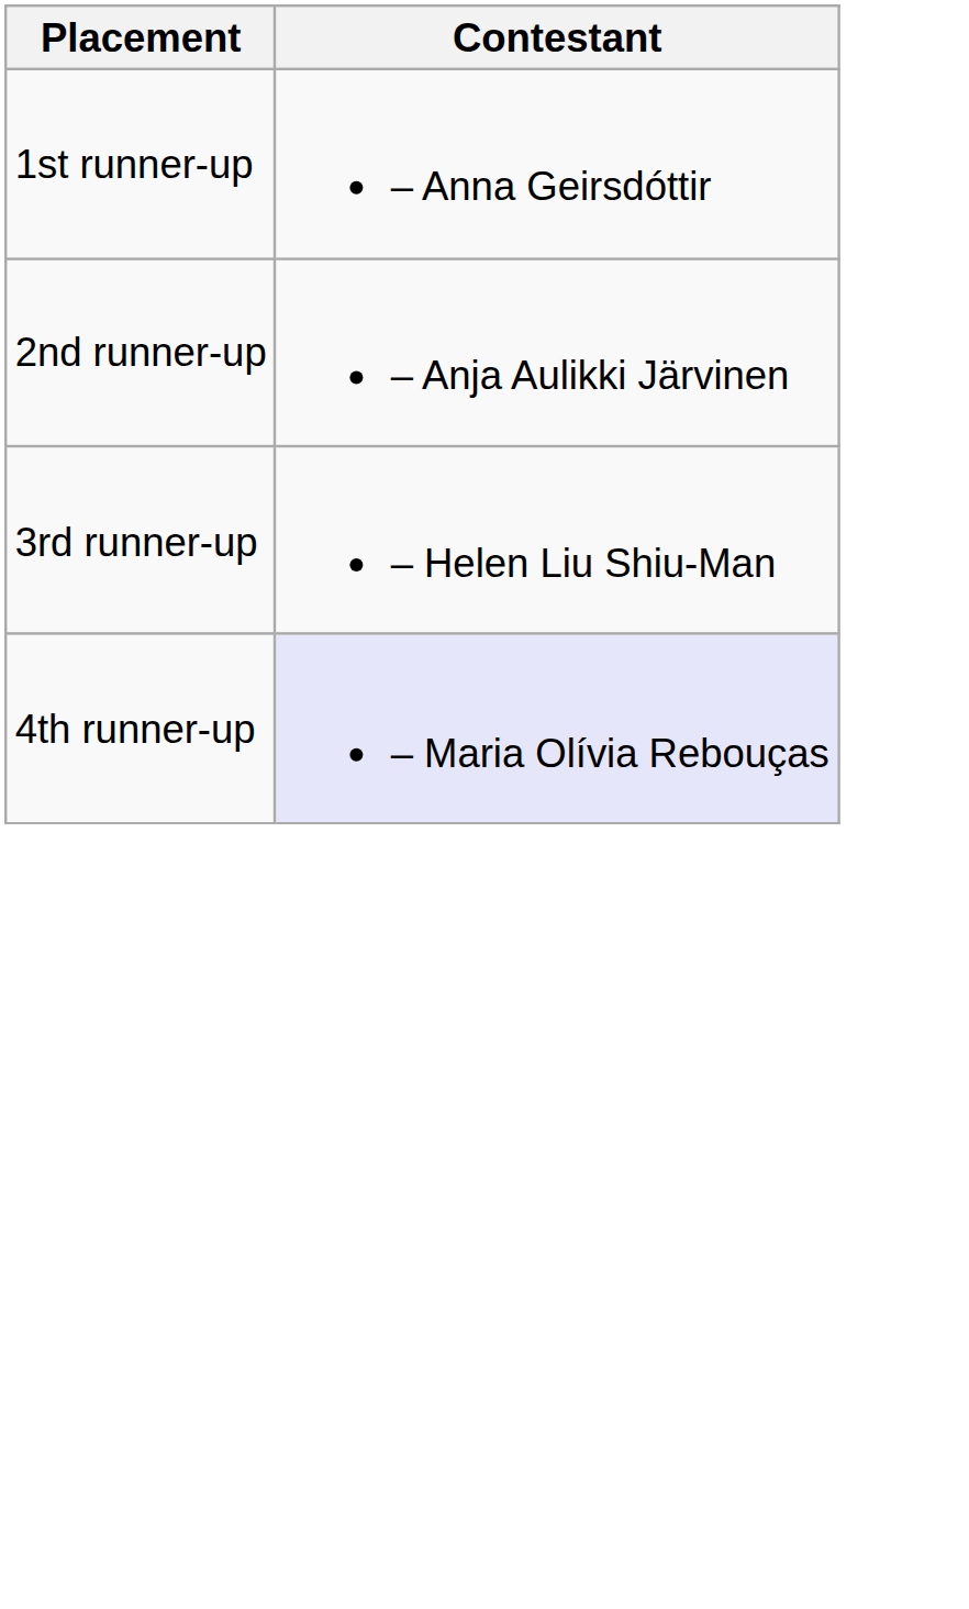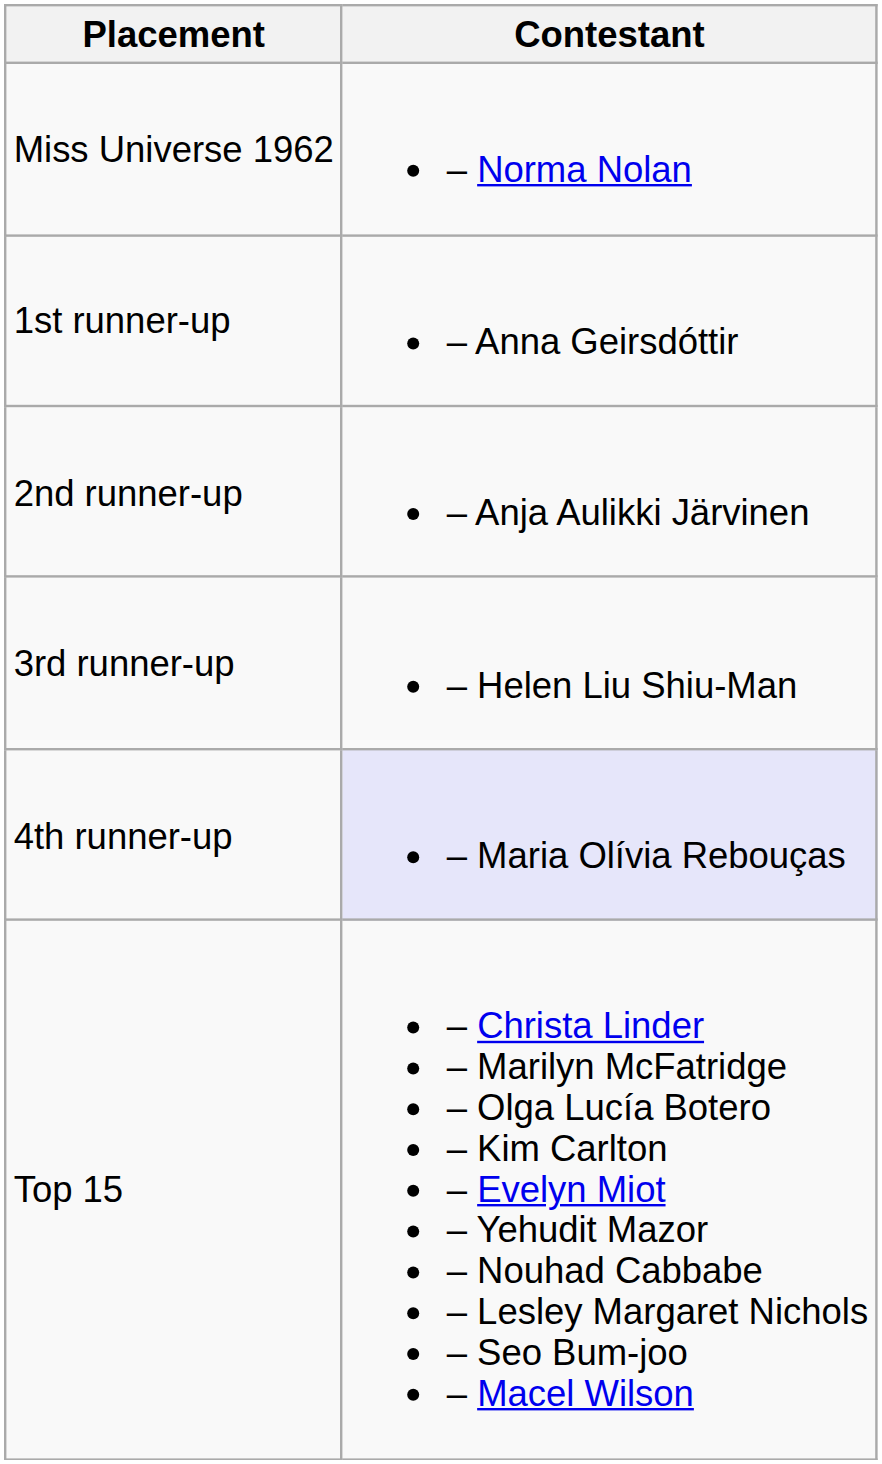 <table class="wikitable sortable" style="font-size:95%;">
 <tr>
 <th>Placement</th>
 <th>Contestant</th>
+</tr>
+<tr>
+<td>Miss Universe 1962</td>
+<td><br><ul><li> – <a href='#'>Norma Nolan</a><strong></strong></li></ul></td>
 </tr>
 <tr>
 <td>1st runner-up</td>
 <td><br><ul><li> – Anna Geirsdóttir<strong></strong></li></ul></td>
 </tr>
 <tr>
 <td>2nd runner-up</td>
 <td><br><ul><li> – Anja Aulikki Järvinen<strong></strong></li></ul></td>
 </tr>
 <tr>
 <td>3rd runner-up</td>
 <td><br><ul><li> – Helen Liu Shiu-Man<strong></strong></li></ul></td>
 </tr>
 <tr>
 <td>4th runner-up</td>
 <td style="background: lavender;"><br><ul><li> – Maria Olívia Rebouças<strong></strong></li></ul></td>
 </tr>
+<tr>
+<td>Top 15</td>
+<td><br><ul><li> – <a href='#'>Christa Linder</a></li><li> – Marilyn McFatridge</li><li> – Olga Lucía Botero</li><li> – Kim Carlton</li><li> – <a href='#'>Evelyn Miot</a></li><li> – Yehudit Mazor</li><li> – Nouhad Cabbabe</li><li> – Lesley Margaret Nichols</li><li> – Seo Bum-joo</li><li> – <a href='#'>Macel Wilson</a></li></ul></td>
+</tr>
 </table>
